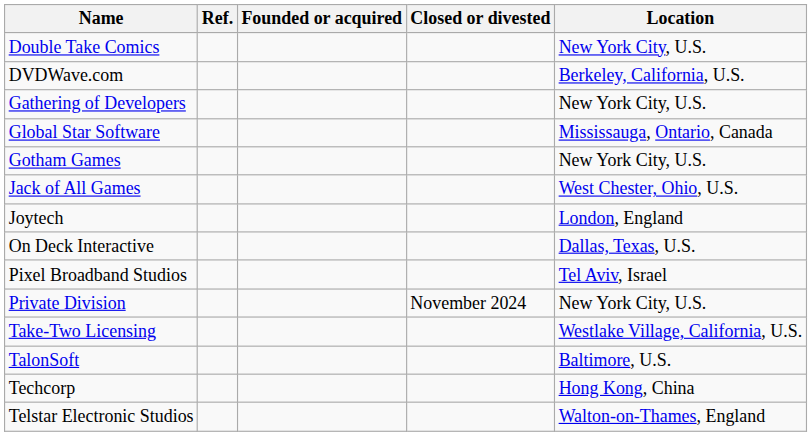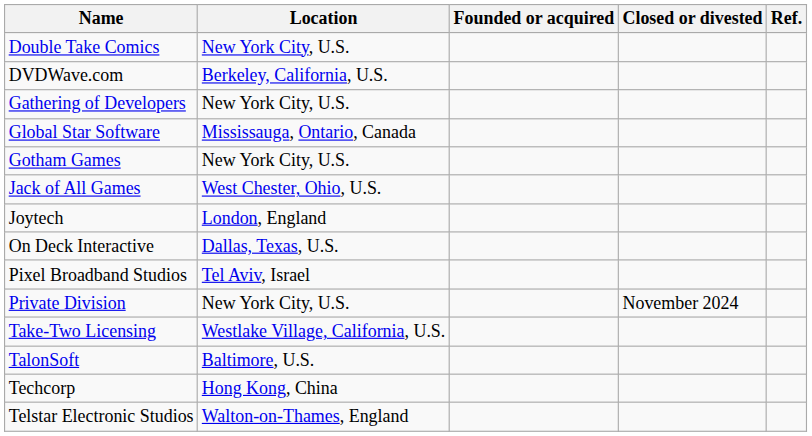 <table class="wikitable sortable">
 <tr>
 <th>Name</th>
-<th>Ref.</th>
+<th>Location</th>
 <th>Founded or acquired</th>
 <th>Closed or divested</th>
-<th>Location</th>
+<th>Ref.</th>
 </tr>
 <tr>
 <td><a href='#'>Double Take Comics</a></td>
+<td><a href='#'>New York City</a>, U.S.</td>
 <td></td>
 <td></td>
 <td></td>
-<td><a href='#'>New York City</a>, U.S.</td>
 </tr>
 <tr>
 <td>DVDWave.com</td>
+<td><a href='#'>Berkeley, California</a>, U.S.</td>
 <td></td>
 <td></td>
 <td></td>
-<td><a href='#'>Berkeley, California</a>, U.S.</td>
 </tr>
 <tr>
 <td><a href='#'>Gathering of Developers</a></td>
+<td>New York City, U.S.</td>
 <td></td>
 <td></td>
 <td></td>
-<td>New York City, U.S.</td>
 </tr>
 <tr>
 <td><a href='#'>Global Star Software</a></td>
+<td><a href='#'>Mississauga</a>, <a href='#'>Ontario</a>, Canada</td>
 <td></td>
 <td></td>
 <td></td>
-<td><a href='#'>Mississauga</a>, <a href='#'>Ontario</a>, Canada</td>
 </tr>
 <tr>
 <td><a href='#'>Gotham Games</a></td>
+<td>New York City, U.S.</td>
 <td></td>
 <td></td>
 <td></td>
-<td>New York City, U.S.</td>
 </tr>
 <tr>
 <td><a href='#'>Jack of All Games</a></td>
+<td><a href='#'>West Chester, Ohio</a>, U.S.</td>
 <td></td>
 <td></td>
 <td></td>
-<td><a href='#'>West Chester, Ohio</a>, U.S.</td>
 </tr>
 <tr>
 <td>Joytech</td>
+<td><a href='#'>London</a>, England</td>
 <td></td>
 <td></td>
 <td></td>
-<td><a href='#'>London</a>, England</td>
 </tr>
 <tr>
 <td>On Deck Interactive</td>
+<td><a href='#'>Dallas, Texas</a>, U.S.</td>
 <td></td>
 <td></td>
 <td></td>
-<td><a href='#'>Dallas, Texas</a>, U.S.</td>
 </tr>
 <tr>
 <td>Pixel Broadband Studios</td>
+<td><a href='#'>Tel Aviv</a>, Israel</td>
 <td></td>
 <td></td>
 <td></td>
-<td><a href='#'>Tel Aviv</a>, Israel</td>
 </tr>
 <tr>
 <td><a href='#'>Private Division</a></td>
-<td></td>
+<td>New York City, U.S.</td>
 <td></td>
 <td>November 2024</td>
-<td>New York City, U.S.</td>
+<td></td>
 </tr>
 <tr>
 <td><a href='#'>Take-Two Licensing</a></td>
+<td><a href='#'>Westlake Village, California</a>, U.S.</td>
 <td></td>
 <td></td>
 <td></td>
-<td><a href='#'>Westlake Village, California</a>, U.S.</td>
 </tr>
 <tr>
 <td><a href='#'>TalonSoft</a></td>
+<td><a href='#'>Baltimore</a>, U.S.</td>
 <td></td>
 <td></td>
 <td></td>
-<td><a href='#'>Baltimore</a>, U.S.</td>
 </tr>
 <tr>
 <td>Techcorp</td>
+<td><a href='#'>Hong Kong</a>, China</td>
 <td></td>
 <td></td>
 <td></td>
-<td><a href='#'>Hong Kong</a>, China</td>
 </tr>
 <tr>
 <td>Telstar Electronic Studios</td>
+<td><a href='#'>Walton-on-Thames</a>, England</td>
 <td></td>
 <td></td>
 <td></td>
-<td><a href='#'>Walton-on-Thames</a>, England</td>
 </tr>
 </table>
